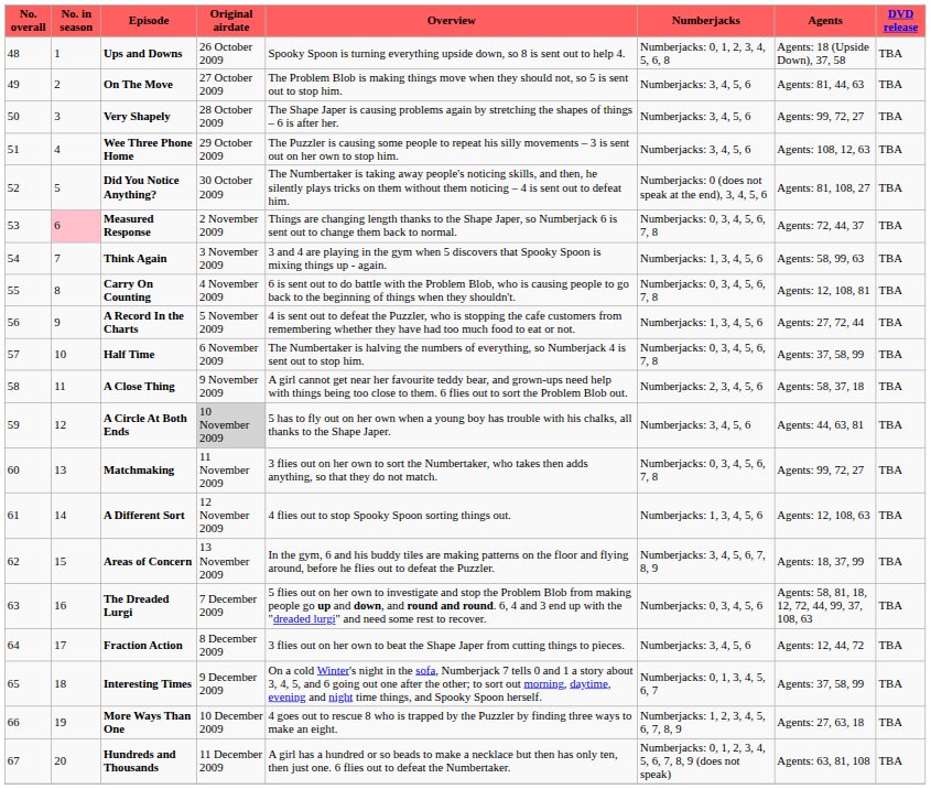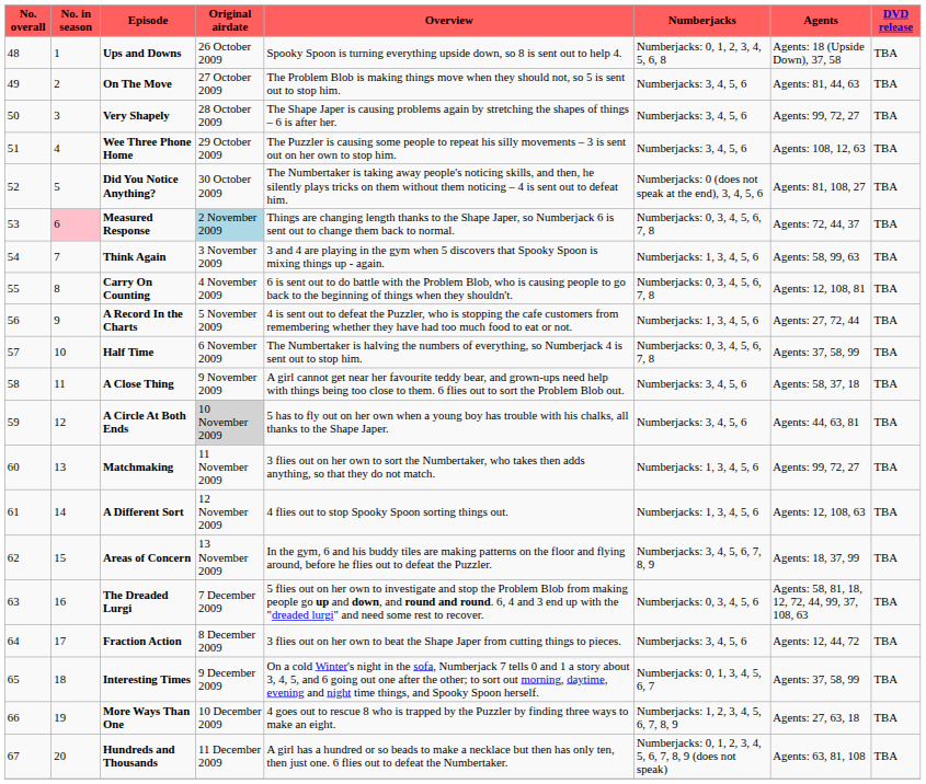 <table class="wikitable">
 <tr>
 <th style="background-color: #FF5F5F;">No. overall</th>
 <th style="background-color: #FF5F5F;">No. in season</th>
 <th style="background-color: #FF5F5F;">Episode</th>
 <th style="background-color: #FF5F5F;">Original airdate</th>
 <th style="background-color: #FF5F5F;">Overview</th>
 <th style="background-color: #FF5F5F;">Numberjacks</th>
 <th style="background-color: #FF5F5F;">Agents</th>
 <th style="background-color: #FF5F5F;"><a href='#'>DVD release</a></th>
 </tr>
 <tr>
 <td>48</td>
 <td>1</td>
 <td><strong>Ups and Downs</strong></td>
 <td>26 October 2009</td>
 <td>Spooky Spoon is turning everything upside down, so 8 is sent out to help 4.</td>
 <td>Numberjacks: 0, 1, 2, 3, 4, 5, 6, 8</td>
 <td>Agents: 18 (Upside Down), 37, 58</td>
 <td>TBA</td>
 </tr>
 <tr>
 <td>49</td>
 <td>2</td>
 <td><strong>On The Move</strong></td>
 <td>27 October 2009</td>
 <td>The Problem Blob is making things move when they should not, so 5 is sent out to stop him.</td>
 <td>Numberjacks: 3, 4, 5, 6</td>
 <td>Agents: 81, 44, 63</td>
 <td>TBA</td>
 </tr>
 <tr>
 <td>50</td>
 <td>3</td>
 <td><strong>Very Shapely</strong></td>
 <td>28 October 2009</td>
 <td>The Shape Japer is causing problems again by stretching the shapes of things – 6 is after her.</td>
 <td>Numberjacks: 3, 4, 5, 6</td>
 <td>Agents: 99, 72, 27</td>
 <td>TBA</td>
 </tr>
 <tr>
 <td>51</td>
 <td>4</td>
 <td><strong>Wee Three Phone Home</strong></td>
 <td>29 October 2009</td>
 <td>The Puzzler is causing some people to repeat his silly movements – 3 is sent out on her own to stop him.</td>
 <td>Numberjacks: 3, 4, 5, 6</td>
 <td>Agents: 108, 12, 63</td>
 <td>TBA</td>
 </tr>
 <tr>
 <td>52</td>
 <td>5</td>
 <td><strong>Did You Notice Anything?</strong></td>
 <td>30 October 2009</td>
 <td>The Numbertaker is taking away people's noticing skills, and then, he silently plays tricks on them without them noticing – 4 is sent out to defeat him.</td>
 <td>Numberjacks: 0 (does not speak at the end), 3, 4, 5, 6</td>
 <td>Agents: 81, 108, 27</td>
 <td>TBA</td>
 </tr>
 <tr>
 <td>53</td>
 <td style="background: pink;">6</td>
 <td><strong>Measured Response</strong></td>
-<td>2 November 2009</td>
+<td style="background: lightblue;">2 November 2009</td>
 <td>Things are changing length thanks to the Shape Japer, so Numberjack 6 is sent out to change them back to normal.</td>
 <td>Numberjacks: 0, 3, 4, 5, 6, 7, 8</td>
 <td>Agents: 72, 44, 37</td>
 <td>TBA</td>
 </tr>
 <tr>
 <td>54</td>
 <td>7</td>
 <td><strong>Think Again</strong></td>
 <td>3 November 2009</td>
 <td>3 and 4 are playing in the gym when 5 discovers that Spooky Spoon is mixing things up - again.</td>
 <td>Numberjacks: 1, 3, 4, 5, 6</td>
 <td>Agents: 58, 99, 63</td>
 <td>TBA</td>
 </tr>
 <tr>
 <td>55</td>
 <td>8</td>
 <td><strong>Carry On Counting</strong></td>
 <td>4 November 2009</td>
 <td>6 is sent out to do battle with the Problem Blob, who is causing people to go back to the beginning of things when they shouldn't.</td>
 <td>Numberjacks: 0, 3, 4, 5, 6, 7, 8</td>
 <td>Agents: 12, 108, 81</td>
 <td>TBA</td>
 </tr>
 <tr>
 <td>56</td>
 <td>9</td>
 <td><strong>A Record In the Charts</strong></td>
 <td>5 November 2009</td>
 <td>4 is sent out to defeat the Puzzler, who is stopping the cafe customers from remembering whether they have had too much food to eat or not.</td>
 <td>Numberjacks: 1, 3, 4, 5, 6</td>
 <td>Agents: 27, 72, 44</td>
 <td>TBA</td>
 </tr>
 <tr>
 <td>57</td>
 <td>10</td>
 <td><strong>Half Time</strong></td>
 <td>6 November 2009</td>
 <td>The Numbertaker is halving the numbers of everything, so Numberjack 4 is sent out to stop him.</td>
 <td>Numberjacks: 0, 3, 4, 5, 6, 7, 8</td>
 <td>Agents: 37, 58, 99</td>
 <td>TBA</td>
 </tr>
 <tr>
 <td>58</td>
 <td>11</td>
 <td><strong>A Close Thing</strong></td>
 <td>9 November 2009</td>
 <td>A girl cannot get near her favourite teddy bear, and grown-ups need help with things being too close to them. 6 flies out to sort the Problem Blob out.</td>
-<td>Numberjacks: 2, 3, 4, 5, 6</td>
+<td>Numberjacks: 3, 4, 5, 6</td>
 <td>Agents: 58, 37, 18</td>
 <td>TBA</td>
 </tr>
 <tr>
 <td>59</td>
 <td>12</td>
 <td><strong>A Circle At Both Ends</strong></td>
 <td style="background: lightgrey;">10 November 2009</td>
 <td>5 has to fly out on her own when a young boy has trouble with his chalks, all thanks to the Shape Japer.</td>
 <td>Numberjacks: 3, 4, 5, 6</td>
 <td>Agents: 44, 63, 81</td>
 <td>TBA</td>
 </tr>
 <tr>
 <td>60</td>
 <td>13</td>
 <td><strong>Matchmaking</strong></td>
 <td>11 November 2009</td>
 <td>3 flies out on her own to sort the Numbertaker, who takes then adds anything, so that they do not match.</td>
-<td>Numberjacks: 0, 3, 4, 5, 6, 7, 8</td>
+<td>Numberjacks: 1, 3, 4, 5, 6</td>
 <td>Agents: 99, 72, 27</td>
 <td>TBA</td>
 </tr>
 <tr>
 <td>61</td>
 <td>14</td>
 <td><strong>A Different Sort</strong></td>
 <td>12 November 2009</td>
 <td>4 flies out to stop Spooky Spoon sorting things out.</td>
 <td>Numberjacks: 1, 3, 4, 5, 6</td>
 <td>Agents: 12, 108, 63</td>
 <td>TBA</td>
 </tr>
 <tr>
 <td>62</td>
 <td>15</td>
 <td><strong>Areas of Concern</strong></td>
 <td>13 November 2009</td>
 <td>In the gym, 6 and his buddy tiles are making patterns on the floor and flying around, before he flies out to defeat the Puzzler.</td>
 <td>Numberjacks: 3, 4, 5, 6, 7, 8, 9</td>
 <td>Agents: 18, 37, 99</td>
 <td>TBA</td>
 </tr>
 <tr>
 <td>63</td>
 <td>16</td>
 <td><strong>The Dreaded Lurgi</strong></td>
 <td>7 December 2009</td>
 <td>5 flies out on her own to investigate and stop the Problem Blob from making people go <strong>up</strong> and <strong>down</strong>, and <strong>round and round</strong>. 6, 4 and 3 end up with the "<a href='#'>dreaded lurgi</a>" and need some rest to recover.</td>
 <td>Numberjacks: 0, 3, 4, 5, 6</td>
 <td>Agents: 58, 81, 18, 12, 72, 44, 99, 37, 108, 63</td>
 <td>TBA</td>
 </tr>
 <tr>
 <td>64</td>
 <td>17</td>
 <td><strong>Fraction Action</strong></td>
 <td>8 December 2009</td>
 <td>3 flies out on her own to beat the Shape Japer from cutting things to pieces.</td>
 <td>Numberjacks: 3, 4, 5, 6</td>
 <td>Agents: 12, 44, 72</td>
 <td>TBA</td>
 </tr>
 <tr>
 <td>65</td>
 <td>18</td>
 <td><strong>Interesting Times</strong></td>
 <td>9 December 2009</td>
 <td>On a cold <a href='#'>Winter</a>'s night in the <a href='#'>sofa</a>, Numberjack 7 tells 0 and 1 a story about 3, 4, 5, and 6 going out one after the other; to sort out <a href='#'>morning</a>, <a href='#'>daytime</a>, <a href='#'>evening</a> and <a href='#'>night</a> time things, and Spooky Spoon herself.</td>
 <td>Numberjacks: 0, 1, 3, 4, 5, 6, 7</td>
 <td>Agents: 37, 58, 99</td>
 <td>TBA</td>
 </tr>
 <tr>
 <td>66</td>
 <td>19</td>
 <td><strong>More Ways Than One</strong></td>
 <td>10 December 2009</td>
 <td>4 goes out to rescue 8 who is trapped by the Puzzler by finding three ways to make an eight.</td>
 <td>Numberjacks: 1, 2, 3, 4, 5, 6, 7, 8, 9</td>
 <td>Agents: 27, 63, 18</td>
 <td>TBA</td>
 </tr>
 <tr>
 <td>67</td>
 <td>20</td>
 <td><strong>Hundreds and Thousands</strong></td>
 <td>11 December 2009</td>
 <td>A girl has a hundred or so beads to make a necklace but then has only ten, then just one. 6 flies out to defeat the Numbertaker.</td>
 <td>Numberjacks: 0, 1, 2, 3, 4, 5, 6, 7, 8, 9 (does not speak)</td>
 <td>Agents: 63, 81, 108</td>
 <td>TBA</td>
 </tr>
 <tr>
 </tr>
 </table>
